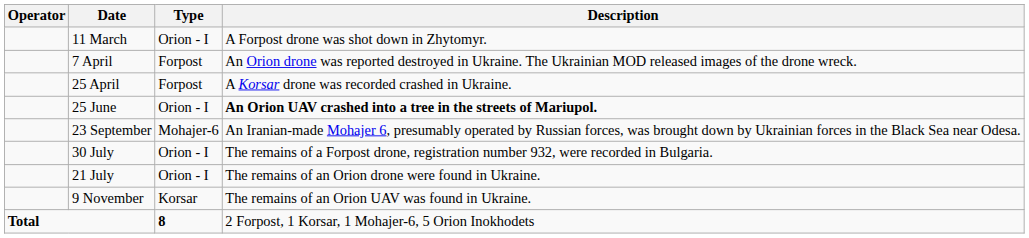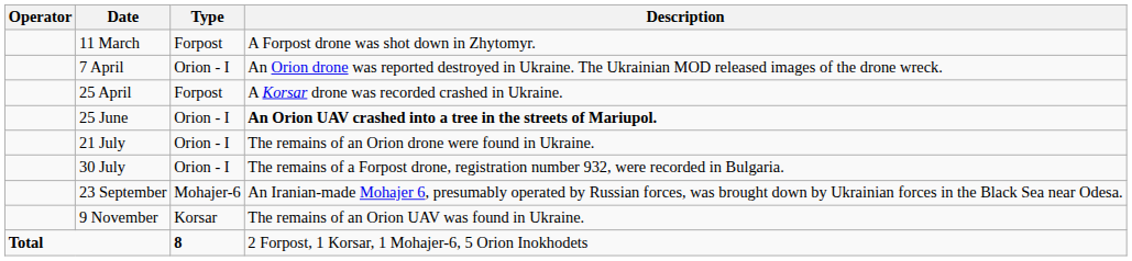 <table class="wikitable">
 <tr>
 <th>Operator</th>
 <th>Date</th>
 <th>Type</th>
 <th>Description</th>
 </tr>
 <tr>
 <td></td>
 <td>11 March</td>
-<td>Orion - I</td>
+<td>Forpost</td>
 <td>A Forpost drone was shot down in Zhytomyr.</td>
 </tr>
 <tr>
 <td></td>
 <td>7 April</td>
-<td>Forpost</td>
+<td>Orion - I</td>
 <td>An <a href='#'>Orion drone</a> was reported destroyed in Ukraine. The Ukrainian MOD released images of the drone wreck.</td>
 </tr>
 <tr>
 <td></td>
 <td>25 April</td>
 <td>Forpost</td>
 <td>A <a href='#'><em>Korsar</em></a> drone was recorded crashed in Ukraine.</td>
 </tr>
 <tr>
 <td></td>
 <td>25 June</td>
 <td>Orion - I</td>
 <td><strong>An Orion UAV crashed into a tree in the streets of Mariupol.</strong></td>
 </tr>
 <tr>
 <td></td>
-<td>23 September</td>
-<td>Mohajer-6</td>
-<td>An Iranian-made <a href='#'>Mohajer 6</a>, presumably operated by Russian forces, was brought down by Ukrainian forces in the Black Sea near Odesa.</td>
+<td>21 July</td>
+<td>Orion - I</td>
+<td>The remains of an Orion drone were found in Ukraine.</td>
 </tr>
 <tr>
 <td></td>
 <td>30 July</td>
 <td>Orion - I</td>
 <td>The remains of a Forpost drone, registration number 932, were recorded in Bulgaria.</td>
 </tr>
 <tr>
 <td></td>
-<td>21 July</td>
-<td>Orion - I</td>
-<td>The remains of an Orion drone were found in Ukraine.</td>
+<td>23 September</td>
+<td>Mohajer-6</td>
+<td>An Iranian-made <a href='#'>Mohajer 6</a>, presumably operated by Russian forces, was brought down by Ukrainian forces in the Black Sea near Odesa.</td>
 </tr>
 <tr>
 <td></td>
 <td>9 November</td>
 <td>Korsar</td>
 <td>The remains of an Orion UAV was found in Ukraine.</td>
 </tr>
 <tr>
 <td colspan="2"><strong>Total</strong></td>
 <td><strong>8</strong></td>
 <td>2 Forpost, 1 Korsar, 1 Mohajer-6, 5 Orion Inokhodets</td>
 </tr>
 </table>
